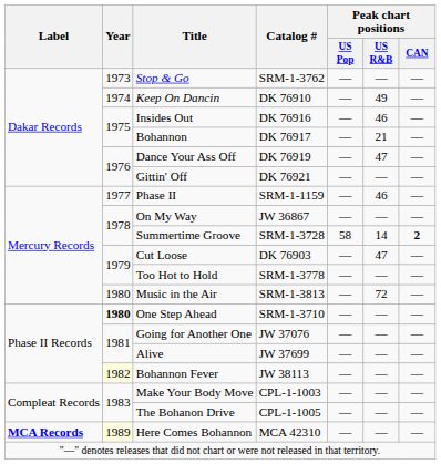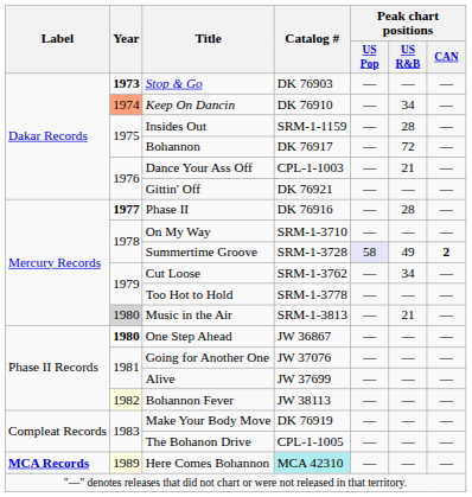 <table class=wikitable>
 <tr>
 <th scope="col" rowspan="2">Label</th>
 <th scope="col" rowspan="2">Year</th>
 <th scope="col" rowspan="2">Title</th>
 <th scope="col" rowspan="2">Catalog #</th>
 <th scope="col" colspan="3">Peak chart positions</th>
 </tr>
 <tr style="font-size:smaller;">
 <th style="width:40px;"><a href='#'>US Pop</a><br></th>
 <th style="width:40px;"><a href='#'>US R&B</a><br></th>
 <th style="width:40px;"><a href='#'>CAN</a><br></th>
 </tr>
 <tr>
 <td rowspan=6><a href='#'>Dakar Records</a></td>
-<td>1973</td>
+<td><strong>1973</strong></td>
 <td><em><a href='#'>Stop & Go</a></em></td>
-<td>SRM-1-3762</td>
+<td>DK 76903</td>
 <td align=center>—</td>
 <td align=center>—</td>
 <td align=center>—</td>
 </tr>
 <tr>
-<td>1974</td>
+<td style="background: lightsalmon;">1974</td>
 <td><em>Keep On Dancin<strong></td>
 <td>DK 76910</td>
 <td align=center>—</td>
-<td align=center>49</td>
+<td align=center>34</td>
 <td align=center>—</td>
 </tr>
 <tr>
 <td rowspan=2>1975</td>
 <td></em>Insides Out<em></td>
-<td>DK 76916</td>
+<td>SRM-1-1159</td>
 <td align=center>—</td>
-<td align=center>46</td>
+<td align=center>28</td>
 <td align=center>—</td>
 </tr>
 <tr>
 <td></em>Bohannon<em></td>
 <td>DK 76917</td>
 <td align=center>—</td>
-<td align=center>21</td>
+<td align=center>72</td>
 <td align=center>—</td>
 </tr>
 <tr>
 <td rowspan=2>1976</td>
 <td></em>Dance Your Ass Off<em></td>
-<td>DK 76919</td>
+<td>CPL-1-1003</td>
 <td align=center>—</td>
-<td align=center>47</td>
+<td align=center>21</td>
 <td align=center>—</td>
 </tr>
 <tr>
 <td></em>Gittin' Off<em></td>
 <td>DK 76921</td>
 <td align=center>—</td>
 <td align=center>—</td>
 <td align=center>—</td>
 </tr>
 <tr>
 <td rowspan=6><a href='#'>Mercury Records</a></td>
-<td>1977</td>
+<td><strong>1977</strong></td>
 <td></em>Phase II<em></td>
-<td>SRM-1-1159</td>
+<td>DK 76916</td>
 <td align=center>—</td>
-<td align=center>46</td>
+<td align=center>28</td>
 <td align=center>—</td>
 </tr>
 <tr>
 <td rowspan=2>1978</td>
 <td></em>On My Way<em></td>
-<td>JW 36867</td>
+<td>SRM-1-3710</td>
 <td align=center>—</td>
 <td align=center>—</td>
 <td align=center>—</td>
 </tr>
 <tr>
 <td></em>Summertime Groove<em></td>
 <td>SRM-1-3728</td>
-<td align=center>58</td>
-<td align=center>14</td>
+<td align=center style="background: lavender;">58</td>
+<td align=center>49</td>
 <td align=center><strong>2</strong></td>
 </tr>
 <tr>
 <td rowspan=2>1979</td>
 <td></em>Cut Loose<em></td>
-<td>DK 76903</td>
+<td>SRM-1-3762</td>
 <td align=center>—</td>
-<td align=center>47</td>
+<td align=center>34</td>
 <td align=center>—</td>
 </tr>
 <tr>
 <td></em>Too Hot to Hold<em></td>
 <td>SRM-1-3778</td>
 <td align=center>—</td>
 <td align=center>—</td>
 <td align=center>—</td>
 </tr>
 <tr>
-<td>1980</td>
+<td style="background: lightgrey;">1980</td>
 <td></em>Music in the Air<em></td>
 <td>SRM-1-3813</td>
 <td align=center>—</td>
-<td align=center>72</td>
+<td align=center>21</td>
 <td align=center>—</td>
 </tr>
 <tr>
 <td rowspan=4>Phase II Records</td>
 <td><strong>1980</strong></td>
 <td></em>One Step Ahead<em></td>
-<td>SRM-1-3710</td>
+<td>JW 36867</td>
 <td align=center>—</td>
 <td align=center>—</td>
 <td align=center>—</td>
 </tr>
 <tr>
 <td rowspan=2>1981</td>
 <td></em>Going for Another One<em></td>
 <td>JW 37076</td>
 <td align=center>—</td>
 <td align=center>—</td>
 <td align=center>—</td>
 </tr>
 <tr>
 <td></em>Alive<em></td>
 <td>JW 37699</td>
 <td align=center>—</td>
 <td align=center>—</td>
 <td align=center>—</td>
 </tr>
 <tr>
 <td style="background: lightyellow;">1982</td>
 <td></em>Bohannon Fever<em></td>
 <td>JW 38113</td>
 <td align=center>—</td>
 <td align=center>—</td>
 <td align=center>—</td>
 </tr>
 <tr>
 <td rowspan=2>Compleat Records</td>
 <td rowspan=2>1983</td>
 <td></em>Make Your Body Move<em></td>
-<td>CPL-1-1003</td>
+<td>DK 76919</td>
 <td align=center>—</td>
 <td align=center>—</td>
 <td align=center>—</td>
 </tr>
 <tr>
 <td></em>The Bohanon Drive<em></td>
 <td>CPL-1-1005</td>
 <td align=center>—</td>
 <td align=center>—</td>
 <td align=center>—</td>
 </tr>
 <tr>
 <td><strong><a href='#'>MCA Records</a></strong></td>
 <td style="background: lightyellow;">1989</td>
 <td></em>Here Comes Bohannon<em></td>
-<td>MCA 42310</td>
+<td style="background: paleturquoise;">MCA 42310</td>
 <td align=center>—</td>
 <td align=center>—</td>
 <td align=center>—</td>
 </tr>
 <tr>
 <td colspan="7" style="text-align:center; font-size:85%;">"—" denotes releases that did not chart or were not released in that territory.</td>
 </tr>
 </table>
